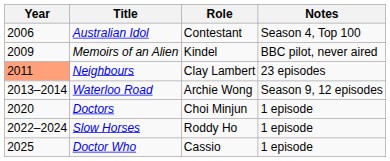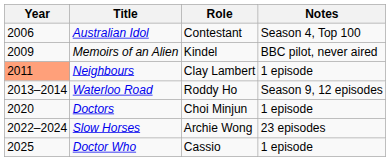 <table class="wikitable plainrowheaders sortable">
 <tr>
 <th scope="col">Year</th>
 <th scope="col">Title</th>
 <th scope="col">Role</th>
 <th scope="col" class="unsortable">Notes</th>
 </tr>
 <tr>
 <td>2006</td>
 <td><em><a href='#'>Australian Idol</a></em></td>
 <td>Contestant</td>
 <td>Season 4, Top 100</td>
 </tr>
 <tr>
 <td>2009</td>
 <td><em>Memoirs of an Alien</em></td>
 <td>Kindel</td>
 <td>BBC pilot, never aired</td>
 </tr>
 <tr>
 <td style="background: lightsalmon;">2011</td>
 <td><em><a href='#'>Neighbours</a></em></td>
 <td>Clay Lambert</td>
-<td>23 episodes</td>
+<td>1 episode</td>
 </tr>
 <tr>
 <td>2013–2014</td>
 <td><em><a href='#'>Waterloo Road</a> </em></td>
-<td>Archie Wong</td>
+<td>Roddy Ho</td>
 <td>Season 9, 12 episodes</td>
 </tr>
 <tr>
 <td>2020</td>
 <td><em><a href='#'>Doctors</a></em></td>
 <td>Choi Minjun</td>
 <td>1 episode</td>
 </tr>
 <tr>
 <td>2022–2024</td>
 <td><em><a href='#'>Slow Horses</a></em></td>
-<td>Roddy Ho</td>
-<td>1 episode</td>
+<td>Archie Wong</td>
+<td>23 episodes</td>
 </tr>
 <tr>
 <td>2025</td>
 <td><em><a href='#'>Doctor Who</a></em></td>
 <td>Cassio</td>
 <td>1 episode</td>
 </tr>
 </table>
